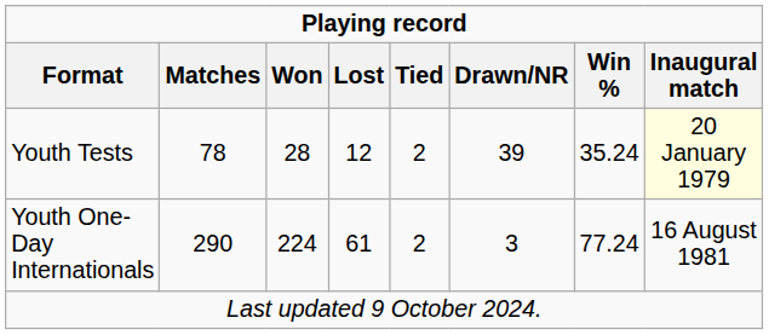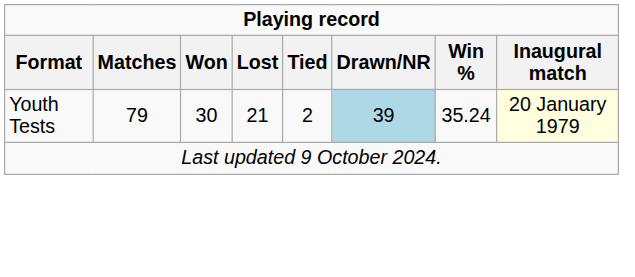 <table class="wikitable" style="text-align: center; width: 500px;">
 <tr>
 <td colspan=8 align="center"><strong>Playing record</strong></td>
 </tr>
 <tr>
 <th>Format</th>
 <th>Matches</th>
 <th>Won</th>
 <th>Lost</th>
 <th>Tied</th>
 <th>Drawn/NR</th>
 <th>Win %</th>
 <th>Inaugural match</th>
 </tr>
 <tr>
 <td align="left">Youth Tests</td>
-<td>78</td>
-<td>28</td>
-<td>12</td>
+<td>79</td>
+<td>30</td>
+<td>21</td>
 <td>2</td>
-<td>39</td>
+<td style="background: lightblue;">39</td>
 <td>35.24</td>
 <td style="background: lightyellow;">20 January 1979</td>
-</tr>
-<tr>
-<td align="left">Youth One-Day Internationals</td>
-<td>290</td>
-<td>224</td>
-<td>61</td>
-<td>2</td>
-<td>3</td>
-<td>77.24</td>
-<td>16 August 1981</td>
 </tr>
 <tr>
 <td colspan=8 align="center"><em>Last updated 9 October 2024.</em></td>
 </tr>
 </table>
